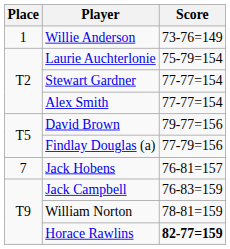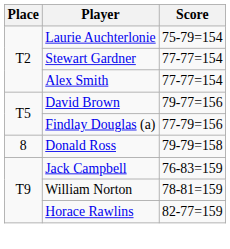 <table class=wikitable>
 <tr>
 <th>Place</th>
 <th>Player</th>
 <th>Score</th>
-</tr>
-<tr>
-<td align=center>1</td>
-<td> <a href='#'>Willie Anderson</a></td>
-<td>73-76=149</td>
 </tr>
 <tr>
 <td rowspan=3 align=center>T2</td>
 <td> <a href='#'>Laurie Auchterlonie</a></td>
 <td>75-79=154</td>
 </tr>
 <tr>
 <td> <a href='#'>Stewart Gardner</a></td>
 <td>77-77=154</td>
 </tr>
 <tr>
 <td> <a href='#'>Alex Smith</a></td>
 <td>77-77=154</td>
 </tr>
 <tr>
 <td rowspan=2 align=center>T5</td>
 <td> <a href='#'>David Brown</a></td>
 <td>79-77=156</td>
 </tr>
 <tr>
 <td> <a href='#'>Findlay Douglas</a> (a)</td>
 <td>77-79=156</td>
 </tr>
 <tr>
-<td align=center>7</td>
-<td> <a href='#'>Jack Hobens</a></td>
-<td>76-81=157</td>
+<td align=center>8</td>
+<td> <a href='#'>Donald Ross</a></td>
+<td>79-79=158</td>
 </tr>
 <tr>
 <td rowspan=3 align=center>T9</td>
 <td> <a href='#'>Jack Campbell</a></td>
 <td>76-83=159</td>
 </tr>
 <tr>
 <td>William Norton</td>
 <td>78-81=159</td>
 </tr>
 <tr>
 <td> <a href='#'>Horace Rawlins</a></td>
-<td><strong>82-77=159</strong></td>
+<td>82-77=159</td>
 </tr>
 </table>
